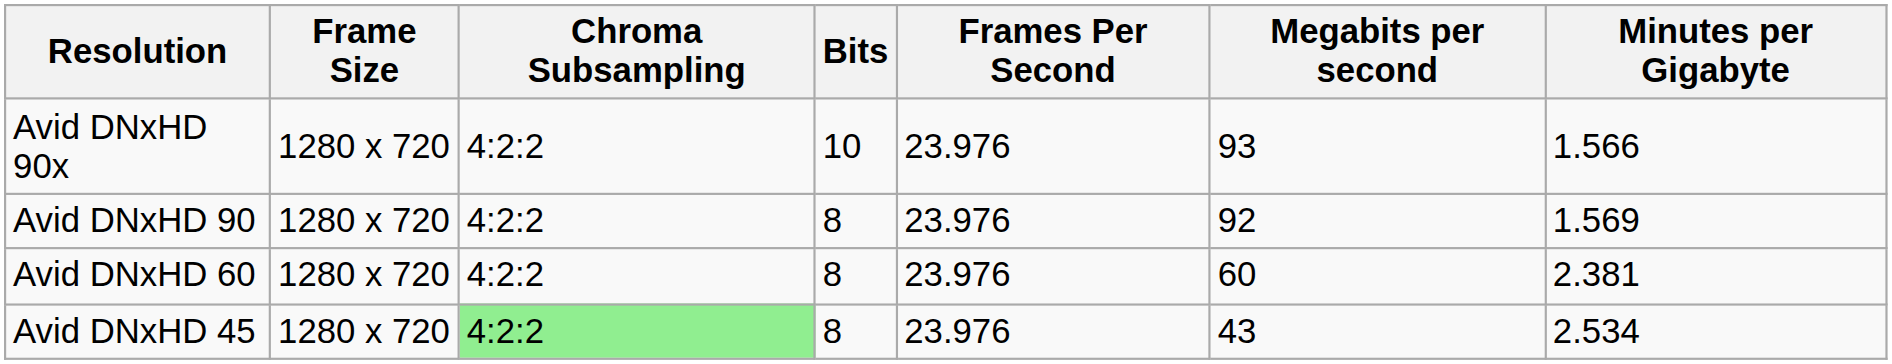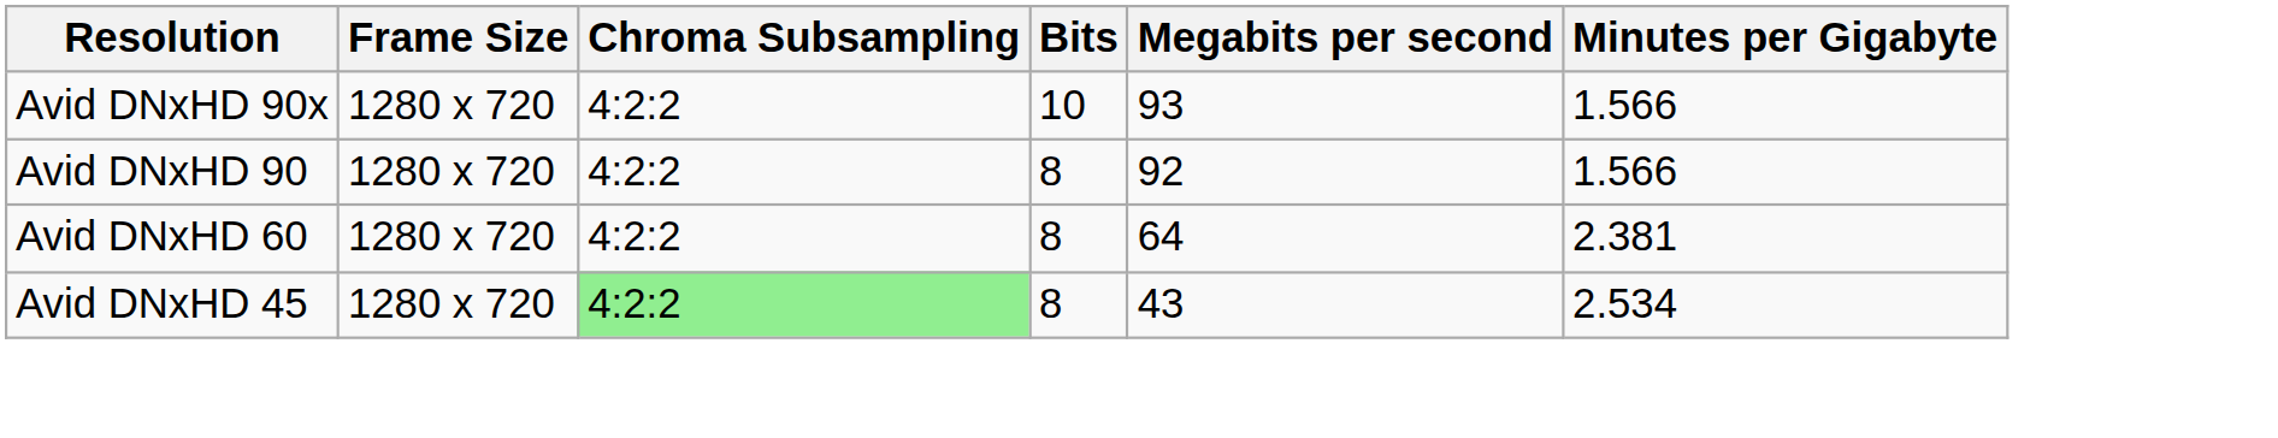 <table class="wikitable">
 <tr>
 <th>Resolution</th>
 <th>Frame Size</th>
 <th>Chroma Subsampling</th>
 <th>Bits</th>
-<th>Frames Per Second</th>
 <th>Megabits per second</th>
 <th>Minutes per Gigabyte</th>
 </tr>
 <tr>
 <td>Avid DNxHD 90x</td>
 <td>1280 x 720</td>
 <td>4:2:2</td>
 <td>10</td>
-<td>23.976</td>
 <td>93</td>
 <td>1.566</td>
 </tr>
 <tr>
 <td>Avid DNxHD 90</td>
 <td>1280 x 720</td>
 <td>4:2:2</td>
 <td>8</td>
-<td>23.976</td>
 <td>92</td>
-<td>1.569</td>
+<td>1.566</td>
 </tr>
 <tr>
 <td>Avid DNxHD 60</td>
 <td>1280 x 720</td>
 <td>4:2:2</td>
 <td>8</td>
-<td>23.976</td>
-<td>60</td>
+<td>64</td>
 <td>2.381</td>
 </tr>
 <tr>
 <td>Avid DNxHD 45</td>
 <td>1280 x 720</td>
 <td style="background: lightgreen;">4:2:2</td>
 <td>8</td>
-<td>23.976</td>
 <td>43</td>
 <td>2.534</td>
 </tr>
 </table>
